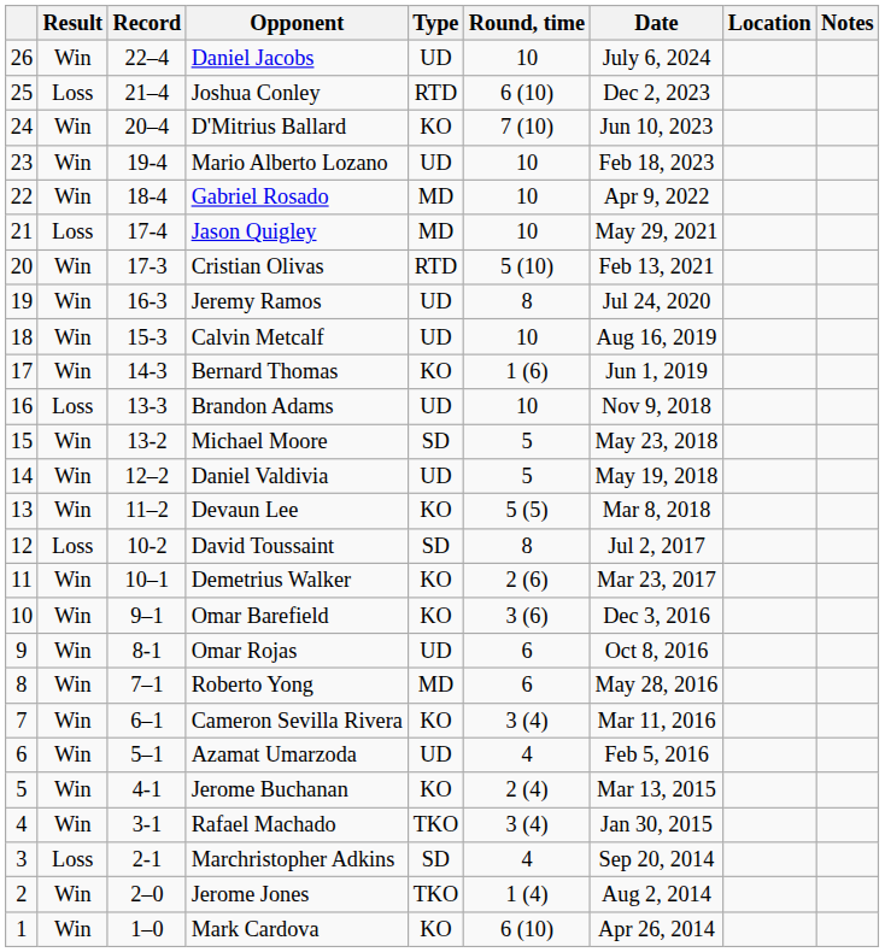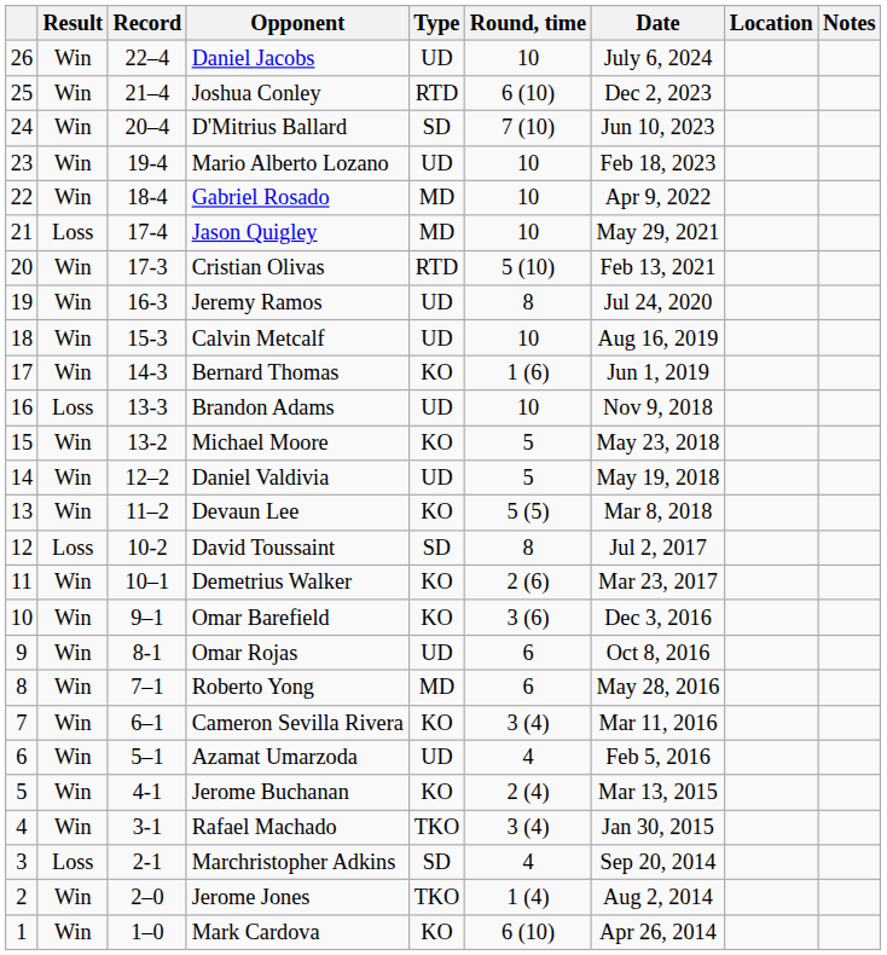 <table class="wikitable" style="text-align:center">
 <tr>
 <th></th>
 <th>Result</th>
 <th>Record</th>
 <th>Opponent</th>
 <th>Type</th>
 <th>Round, time</th>
 <th>Date</th>
 <th>Location</th>
 <th>Notes</th>
 </tr>
 <tr>
 <td>26</td>
 <td>Win</td>
 <td>22–4</td>
 <td style="text-align:left;"><a href='#'>Daniel Jacobs</a></td>
 <td>UD</td>
 <td>10</td>
 <td>July 6, 2024</td>
 <td style="text-align:left;"></td>
 <td></td>
 </tr>
 <tr>
 <td>25</td>
-<td>Loss</td>
+<td>Win</td>
 <td>21–4</td>
 <td style="text-align:left;">Joshua Conley</td>
 <td>RTD</td>
 <td>6 (10)</td>
 <td>Dec 2, 2023</td>
 <td style="text-align:left;"></td>
 <td></td>
 </tr>
 <tr>
 <td>24</td>
 <td>Win</td>
 <td>20–4</td>
 <td style="text-align:left;">D'Mitrius Ballard</td>
-<td>KO</td>
+<td>SD</td>
 <td>7 (10)</td>
 <td>Jun 10, 2023</td>
 <td style="text-align:left;"></td>
 <td></td>
 </tr>
 <tr>
 <td>23</td>
 <td>Win</td>
 <td>19-4</td>
 <td style="text-align:left;">Mario Alberto Lozano</td>
 <td>UD</td>
 <td>10</td>
 <td>Feb 18, 2023</td>
 <td style="text-align:left;"></td>
 <td></td>
 </tr>
 <tr>
 <td>22</td>
 <td>Win</td>
 <td>18-4</td>
 <td style="text-align:left;"><a href='#'>Gabriel Rosado</a></td>
 <td>MD</td>
 <td>10</td>
 <td>Apr 9, 2022</td>
 <td style="text-align:left;"></td>
 <td></td>
 </tr>
 <tr>
 <td>21</td>
 <td>Loss</td>
 <td>17-4</td>
 <td style="text-align:left;"><a href='#'>Jason Quigley</a></td>
 <td>MD</td>
 <td>10</td>
 <td>May 29, 2021</td>
 <td style="text-align:left;"></td>
 <td></td>
 </tr>
 <tr>
 <td>20</td>
 <td>Win</td>
 <td>17-3</td>
 <td style="text-align:left;">Cristian Olivas</td>
 <td>RTD</td>
 <td>5 (10)</td>
 <td>Feb 13, 2021</td>
 <td style="text-align:left;"></td>
 <td></td>
 </tr>
 <tr>
 <td>19</td>
 <td>Win</td>
 <td>16-3</td>
 <td style="text-align:left;">Jeremy Ramos</td>
 <td>UD</td>
 <td>8</td>
 <td>Jul 24, 2020</td>
 <td style="text-align:left;"></td>
 <td></td>
 </tr>
 <tr>
 <td>18</td>
 <td>Win</td>
 <td>15-3</td>
 <td style="text-align:left;">Calvin Metcalf</td>
 <td>UD</td>
 <td>10</td>
 <td>Aug 16, 2019</td>
 <td style="text-align:left;"></td>
 <td></td>
 </tr>
 <tr>
 <td>17</td>
 <td>Win</td>
 <td>14-3</td>
 <td style="text-align:left;">Bernard Thomas</td>
 <td>KO</td>
 <td>1 (6)</td>
 <td>Jun 1, 2019</td>
 <td style="text-align:left;"></td>
 <td></td>
 </tr>
 <tr>
 <td>16</td>
 <td>Loss</td>
 <td>13-3</td>
 <td style="text-align:left;">Brandon Adams</td>
 <td>UD</td>
 <td>10</td>
 <td>Nov 9, 2018</td>
 <td style="text-align:left;"></td>
 <td></td>
 </tr>
 <tr>
 <td>15</td>
 <td>Win</td>
 <td>13-2</td>
 <td style="text-align:left;">Michael Moore</td>
-<td>SD</td>
+<td>KO</td>
 <td>5</td>
 <td>May 23, 2018</td>
 <td style="text-align:left;"></td>
 <td></td>
 </tr>
 <tr>
 <td>14</td>
 <td>Win</td>
 <td>12–2</td>
 <td style="text-align:left;">Daniel Valdivia</td>
 <td>UD</td>
 <td>5</td>
 <td>May 19, 2018</td>
 <td style="text-align:left;"></td>
 <td></td>
 </tr>
 <tr>
 <td>13</td>
 <td>Win</td>
 <td>11–2</td>
 <td style="text-align:left;">Devaun Lee</td>
 <td>KO</td>
 <td>5 (5)</td>
 <td>Mar 8, 2018</td>
 <td style="text-align:left;"></td>
 <td></td>
 </tr>
 <tr>
 <td>12</td>
 <td>Loss</td>
 <td>10-2</td>
 <td style="text-align:left;">David Toussaint</td>
 <td>SD</td>
 <td>8</td>
 <td>Jul 2, 2017</td>
 <td style="text-align:left;"></td>
 <td></td>
 </tr>
 <tr>
 <td>11</td>
 <td>Win</td>
 <td>10–1</td>
 <td style="text-align:left;">Demetrius Walker</td>
 <td>KO</td>
 <td>2 (6)</td>
 <td>Mar 23, 2017</td>
 <td style="text-align:left;"></td>
 <td></td>
 </tr>
 <tr>
 <td>10</td>
 <td>Win</td>
 <td>9–1</td>
 <td style="text-align:left;">Omar Barefield</td>
 <td>KO</td>
 <td>3 (6)</td>
 <td>Dec 3, 2016</td>
 <td style="text-align:left;"></td>
 <td></td>
 </tr>
 <tr>
 <td>9</td>
 <td>Win</td>
 <td>8-1</td>
 <td style="text-align:left;">Omar Rojas</td>
 <td>UD</td>
 <td>6</td>
 <td>Oct 8, 2016</td>
 <td style="text-align:left;"></td>
 <td></td>
 </tr>
 <tr>
 <td>8</td>
 <td>Win</td>
 <td>7–1</td>
 <td style="text-align:left;">Roberto Yong</td>
 <td>MD</td>
 <td>6</td>
 <td>May 28, 2016</td>
 <td style="text-align:left;"></td>
 <td></td>
 </tr>
 <tr>
 <td>7</td>
 <td>Win</td>
 <td>6–1</td>
 <td style="text-align:left;">Cameron Sevilla Rivera</td>
 <td>KO</td>
 <td>3 (4)</td>
 <td>Mar 11, 2016</td>
 <td style="text-align:left;"></td>
 <td></td>
 </tr>
 <tr>
 <td>6</td>
 <td>Win</td>
 <td>5–1</td>
 <td style="text-align:left;">Azamat Umarzoda</td>
 <td>UD</td>
 <td>4</td>
 <td>Feb 5, 2016</td>
 <td style="text-align:left;"></td>
 <td></td>
 </tr>
 <tr>
 <td>5</td>
 <td>Win</td>
 <td>4-1</td>
 <td style="text-align:left;">Jerome Buchanan</td>
 <td>KO</td>
 <td>2 (4)</td>
 <td>Mar 13, 2015</td>
 <td style="text-align:left;"></td>
 <td></td>
 </tr>
 <tr>
 <td>4</td>
 <td>Win</td>
 <td>3-1</td>
 <td style="text-align:left;">Rafael Machado</td>
 <td>TKO</td>
 <td>3 (4)</td>
 <td>Jan 30, 2015</td>
 <td style="text-align:left;"></td>
 <td></td>
 </tr>
 <tr>
 <td>3</td>
 <td>Loss</td>
 <td>2-1</td>
 <td style="text-align:left;">Marchristopher Adkins</td>
 <td>SD</td>
 <td>4</td>
 <td>Sep 20, 2014</td>
 <td style="text-align:left;"></td>
 <td></td>
 </tr>
 <tr>
 <td>2</td>
 <td>Win</td>
 <td>2–0</td>
 <td style="text-align:left;">Jerome Jones</td>
 <td>TKO</td>
 <td>1 (4)</td>
 <td>Aug 2, 2014</td>
 <td style="text-align:left;"></td>
 <td></td>
 </tr>
 <tr>
 <td>1</td>
 <td>Win</td>
 <td>1–0</td>
 <td style="text-align:left;">Mark Cardova</td>
 <td>KO</td>
 <td>6 (10)</td>
 <td>Apr 26, 2014</td>
 <td style="text-align:left;"></td>
 <td></td>
 </tr>
 </table>
